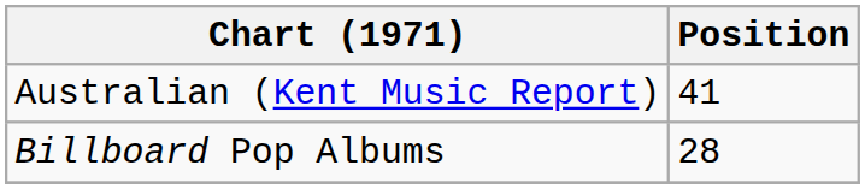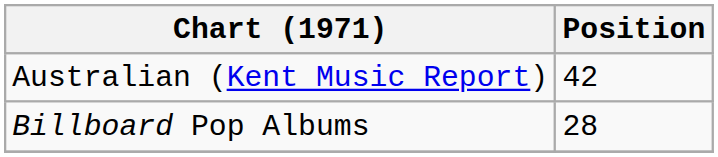 <table class="wikitable">
 <tr>
 <th>Chart (1971)</th>
 <th>Position</th>
 </tr>
 <tr>
 <td>Australian (<a href='#'>Kent Music Report</a>)</td>
-<td>41</td>
+<td>42</td>
 </tr>
 <tr>
 <td><em>Billboard</em> Pop Albums</td>
 <td>28</td>
 </tr>
 <tr>
 </tr>
 </table>
